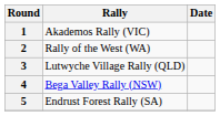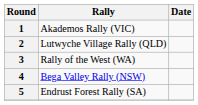 <table class="wikitable" border="1">
 <tr>
 <th>Round</th>
 <th>Rally</th>
 <th>Date</th>
 </tr>
 <tr>
 <th>1</th>
 <td>Akademos Rally (VIC)</td>
 <td></td>
 </tr>
 <tr>
 <th>2</th>
-<td>Rally of the West (WA)</td>
+<td>Lutwyche Village Rally (QLD)</td>
 <td></td>
 </tr>
 <tr>
 <th>3</th>
-<td>Lutwyche Village Rally (QLD)</td>
+<td>Rally of the West (WA)</td>
 <td></td>
 </tr>
 <tr>
 <th>4</th>
 <td><a href='#'>Bega Valley Rally (NSW)</a></td>
 <td></td>
 </tr>
 <tr>
 <th>5</th>
 <td>Endrust Forest Rally (SA)</td>
 <td></td>
 </tr>
 <tr>
 </tr>
 </table>
